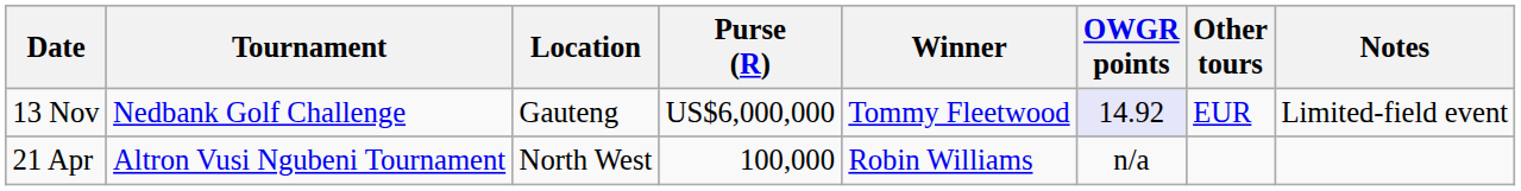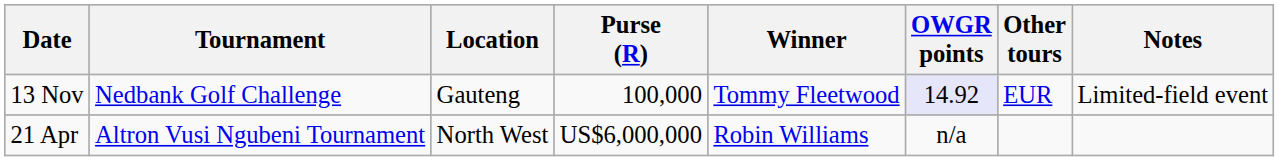 <table class="wikitable" style="font-size:95%">
 <tr>
 <th>Date</th>
 <th>Tournament</th>
 <th>Location</th>
 <th>Purse<br>(<a href='#'>R</a>)</th>
 <th>Winner</th>
 <th><a href='#'>OWGR</a><br>points</th>
 <th>Other<br>tours</th>
 <th>Notes</th>
 </tr>
 <tr>
 <td>13 Nov</td>
 <td><a href='#'>Nedbank Golf Challenge</a></td>
 <td>Gauteng</td>
-<td align=right>US$6,000,000</td>
+<td align=right>100,000</td>
 <td> <a href='#'>Tommy Fleetwood</a></td>
 <td align=center style="background: lavender;">14.92</td>
 <td><a href='#'>EUR</a></td>
 <td>Limited-field event</td>
 </tr>
 <tr>
 <td>21 Apr</td>
 <td><a href='#'>Altron Vusi Ngubeni Tournament</a></td>
 <td>North West</td>
-<td align=right>100,000</td>
+<td align=right>US$6,000,000</td>
 <td> <a href='#'>Robin Williams</a></td>
 <td align=center>n/a</td>
 <td></td>
 <td></td>
 </tr>
 </table>
